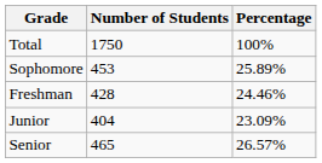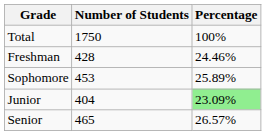 <table class="wikitable">
 <tr>
 <th>Grade</th>
 <th>Number of Students</th>
 <th>Percentage</th>
 </tr>
 <tr>
 <td>Total</td>
 <td>1750</td>
 <td>100%</td>
 </tr>
 <tr>
+<td>Freshman</td>
+<td>428</td>
+<td>24.46%</td>
+</tr>
+<tr>
 <td>Sophomore</td>
 <td>453</td>
 <td>25.89%</td>
 </tr>
 <tr>
-<td>Freshman</td>
-<td>428</td>
-<td>24.46%</td>
-</tr>
-<tr>
 <td>Junior</td>
 <td>404</td>
-<td>23.09%</td>
+<td style="background: lightgreen;">23.09%</td>
 </tr>
 <tr>
 <td>Senior</td>
 <td>465</td>
 <td>26.57%</td>
 </tr>
 </table>
